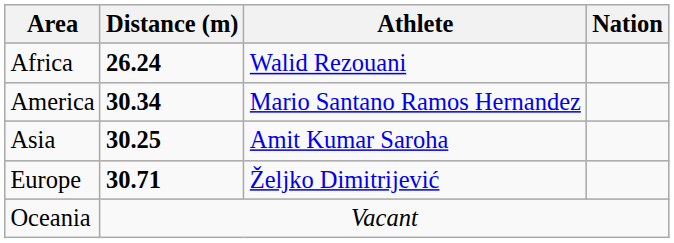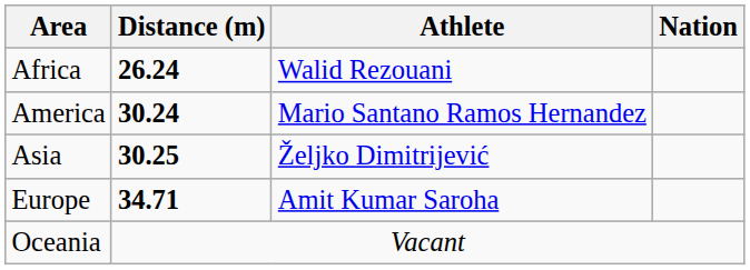 <table class="wikitable">
 <tr>
 <th>Area</th>
 <th>Distance (m)</th>
 <th>Athlete</th>
 <th>Nation</th>
 </tr>
 <tr>
 <td>Africa</td>
 <td><strong>26.24</strong></td>
 <td><a href='#'>Walid Rezouani</a></td>
 <td></td>
 </tr>
 <tr>
 <td>America</td>
-<td><strong>30.34</strong></td>
+<td><strong>30.24</strong></td>
 <td><a href='#'>Mario Santano Ramos Hernandez</a></td>
 <td></td>
 </tr>
 <tr>
 <td>Asia</td>
 <td><strong>30.25</strong></td>
-<td><a href='#'>Amit Kumar Saroha</a></td>
+<td><a href='#'>Željko Dimitrijević</a></td>
 <td></td>
 </tr>
 <tr>
 <td>Europe</td>
-<td><strong>30.71</strong> </td>
-<td><a href='#'>Željko Dimitrijević</a></td>
+<td><strong>34.71</strong> </td>
+<td><a href='#'>Amit Kumar Saroha</a></td>
 <td></td>
 </tr>
 <tr>
 <td>Oceania</td>
 <td colspan="3" align="center"><em>Vacant</em></td>
 </tr>
 </table>
